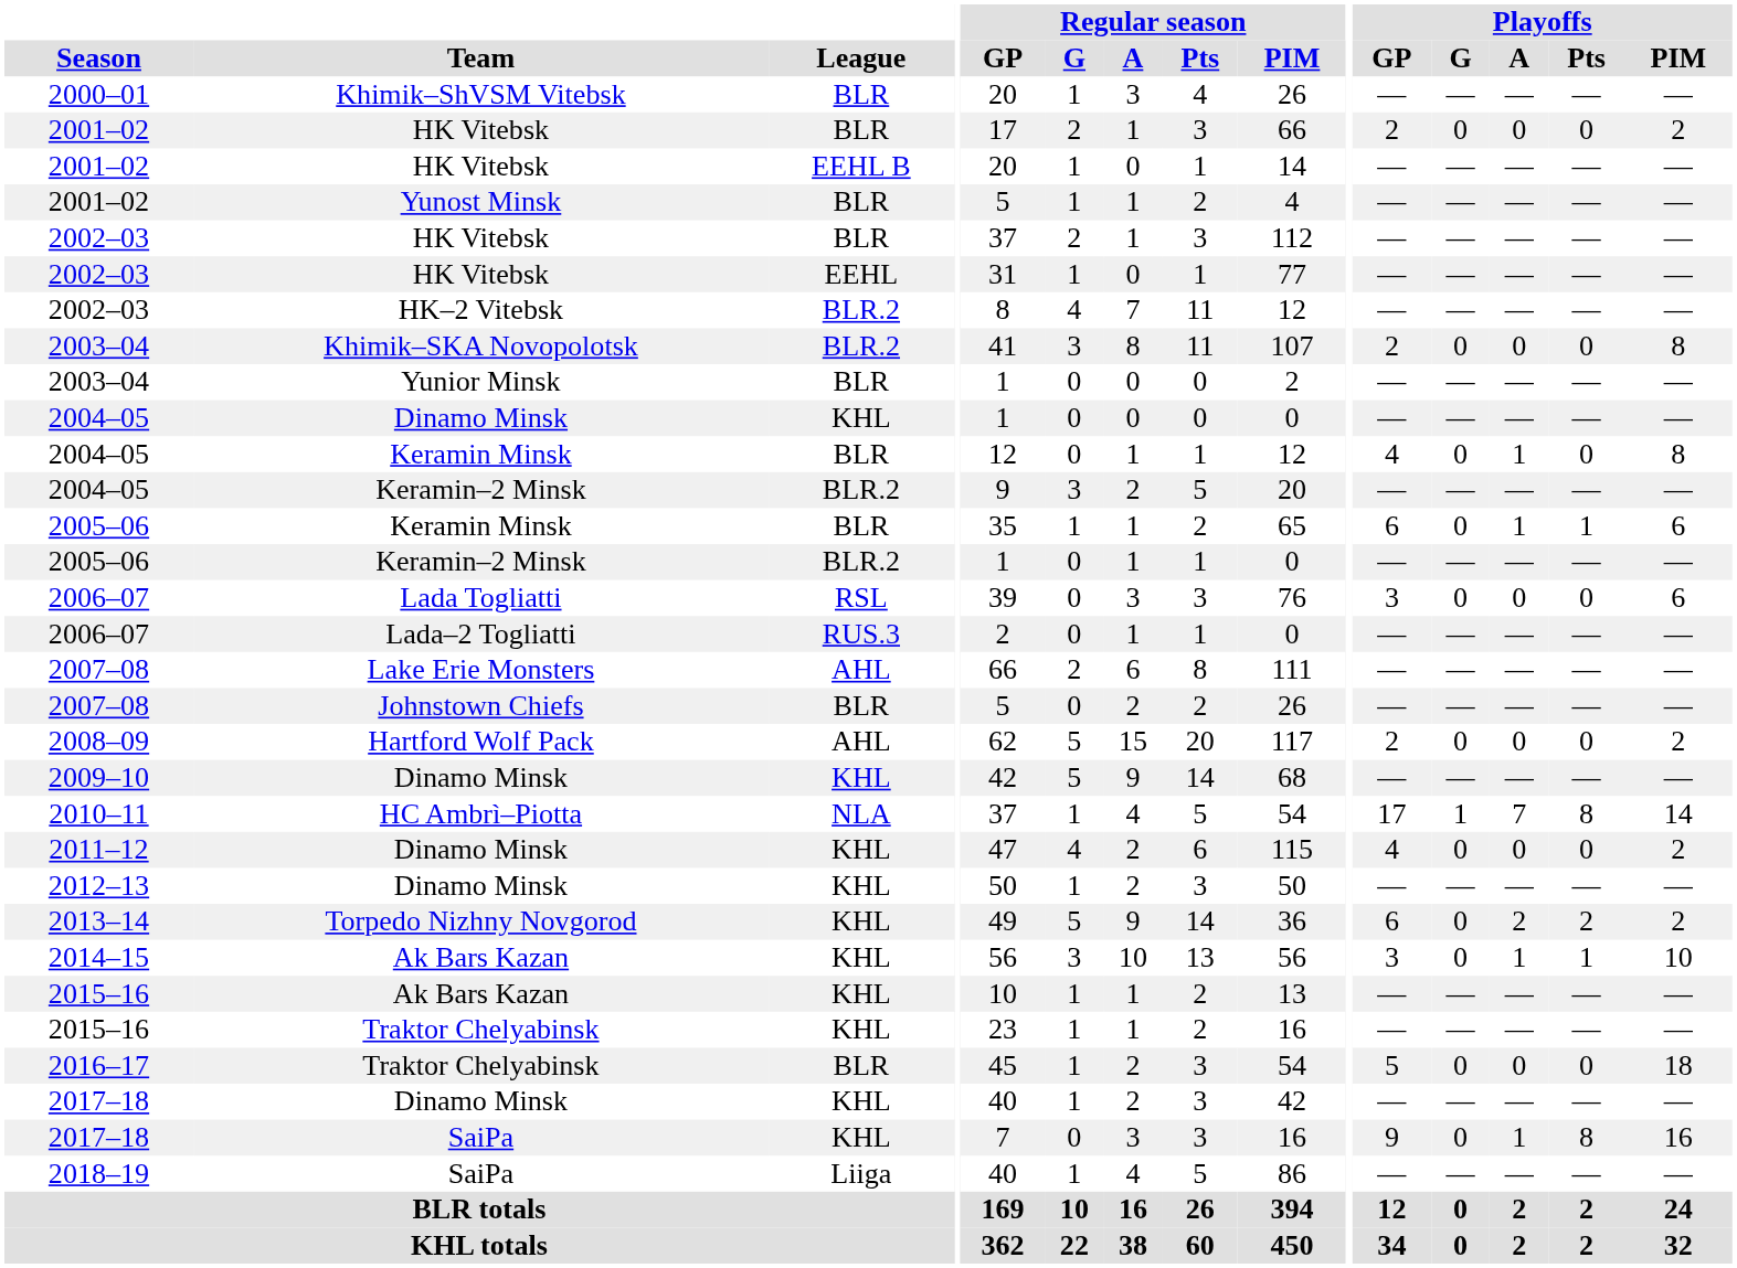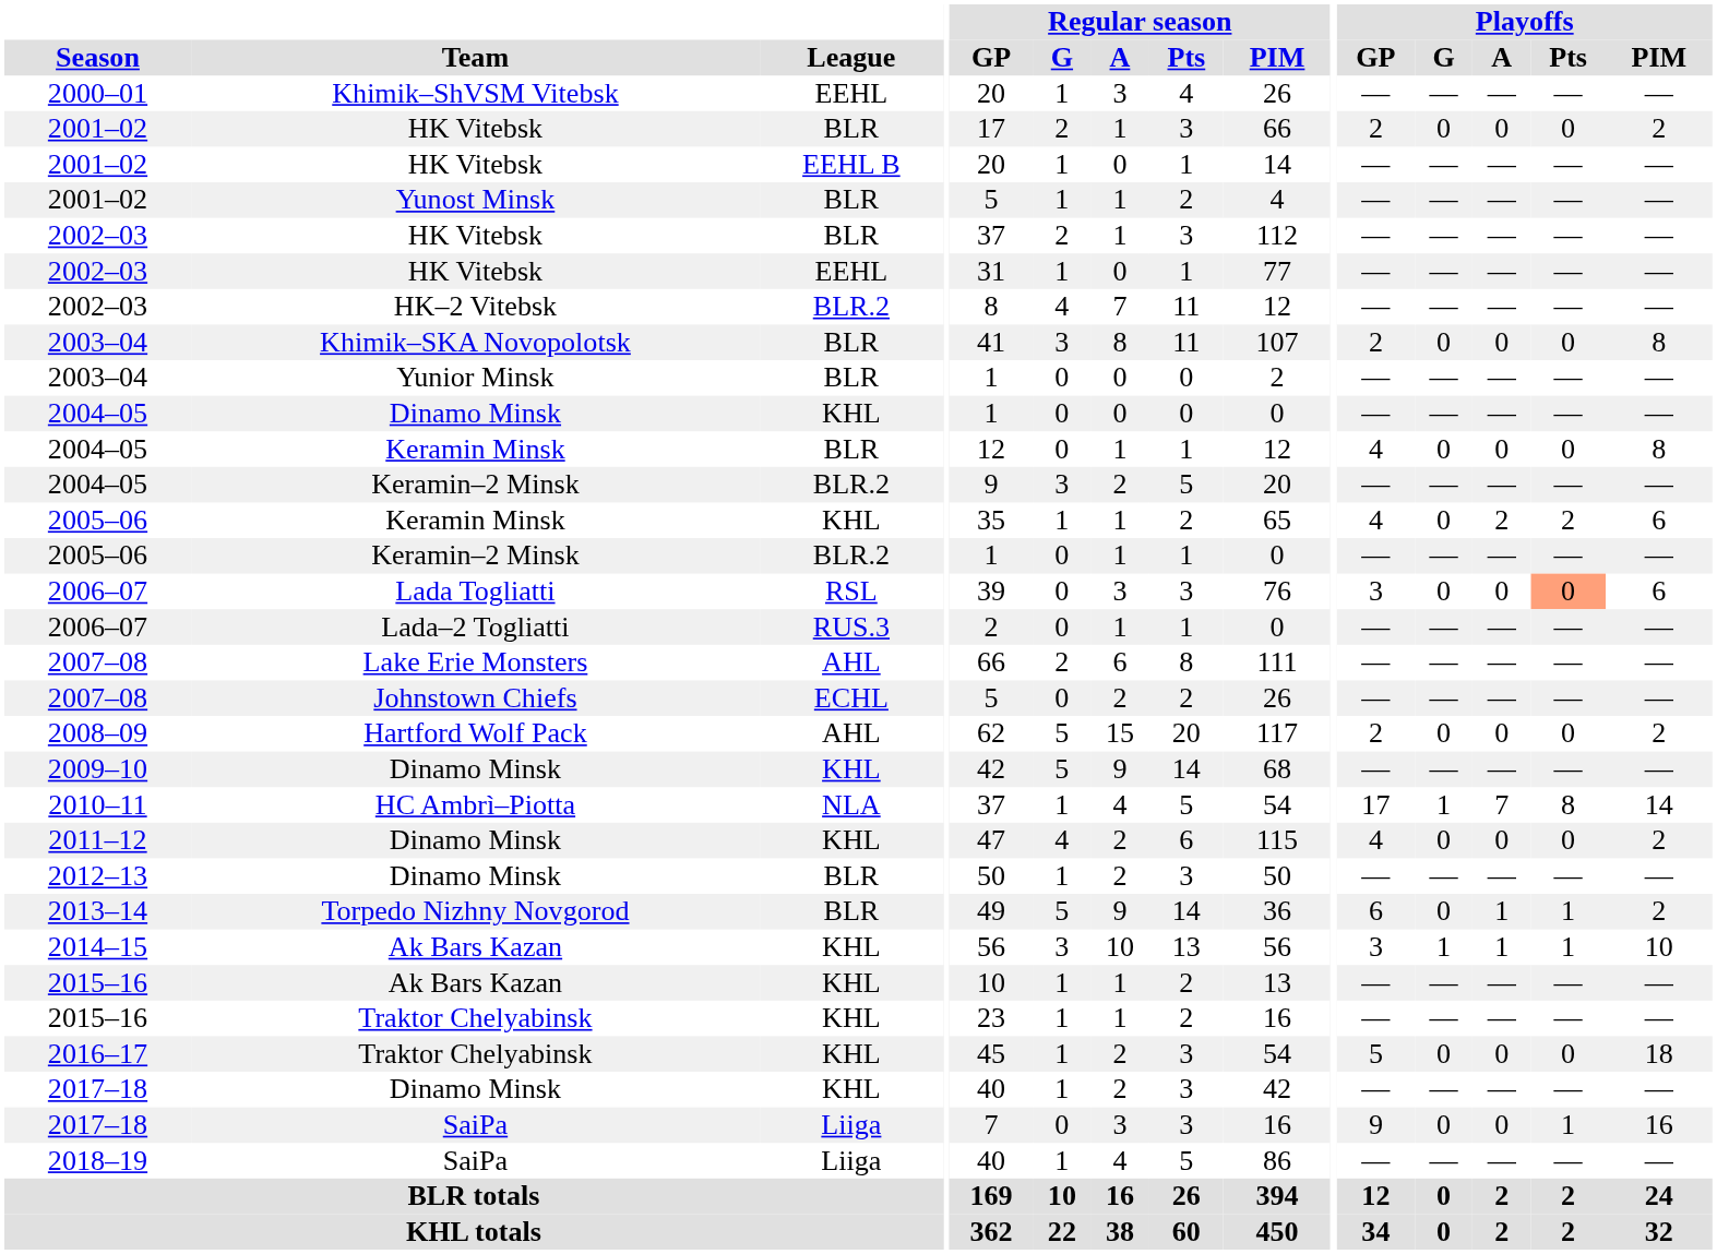 <table border="0" cellpadding="1" cellspacing="0" style="text-align:center; width:60em">
 <tr bgcolor="#e0e0e0">
 <th colspan="3" bgcolor="#ffffff"></th>
 <th rowspan="99" bgcolor="#ffffff"></th>
 <th colspan="5"><a href='#'>Regular season</a></th>
 <th rowspan="99" bgcolor="#ffffff"></th>
 <th colspan="5"><a href='#'>Playoffs</a></th>
 </tr>
 <tr bgcolor="#e0e0e0">
 <th><a href='#'>Season</a></th>
 <th>Team</th>
 <th>League</th>
 <th>GP</th>
 <th><a href='#'>G</a></th>
 <th><a href='#'>A</a></th>
 <th><a href='#'>Pts</a></th>
 <th><a href='#'>PIM</a></th>
 <th>GP</th>
 <th>G</th>
 <th>A</th>
 <th>Pts</th>
 <th>PIM</th>
 </tr>
 <tr>
 <td><a href='#'>2000–01</a></td>
 <td><a href='#'>Khimik–ShVSM Vitebsk</a></td>
-<td><a href='#'>BLR</a></td>
+<td>EEHL</td>
 <td>20</td>
 <td>1</td>
 <td>3</td>
 <td>4</td>
 <td>26</td>
 <td>—</td>
 <td>—</td>
 <td>—</td>
 <td>—</td>
 <td>—</td>
 </tr>
 <tr bgcolor="#f0f0f0">
 <td><a href='#'>2001–02</a></td>
 <td>HK Vitebsk</td>
 <td>BLR</td>
 <td>17</td>
 <td>2</td>
 <td>1</td>
 <td>3</td>
 <td>66</td>
 <td>2</td>
 <td>0</td>
 <td>0</td>
 <td>0</td>
 <td>2</td>
 </tr>
 <tr>
 <td><a href='#'>2001–02</a></td>
 <td>HK Vitebsk</td>
 <td><a href='#'>EEHL B</a></td>
 <td>20</td>
 <td>1</td>
 <td>0</td>
 <td>1</td>
 <td>14</td>
 <td>—</td>
 <td>—</td>
 <td>—</td>
 <td>—</td>
 <td>—</td>
 </tr>
 <tr bgcolor="#f0f0f0">
 <td>2001–02</td>
 <td><a href='#'>Yunost Minsk</a></td>
 <td>BLR</td>
 <td>5</td>
 <td>1</td>
 <td>1</td>
 <td>2</td>
 <td>4</td>
 <td>—</td>
 <td>—</td>
 <td>—</td>
 <td>—</td>
 <td>—</td>
 </tr>
 <tr>
 <td><a href='#'>2002–03</a></td>
 <td>HK Vitebsk</td>
 <td>BLR</td>
 <td>37</td>
 <td>2</td>
 <td>1</td>
 <td>3</td>
 <td>112</td>
 <td>—</td>
 <td>—</td>
 <td>—</td>
 <td>—</td>
 <td>—</td>
 </tr>
 <tr bgcolor="#f0f0f0">
 <td><a href='#'>2002–03</a></td>
 <td>HK Vitebsk</td>
 <td>EEHL</td>
 <td>31</td>
 <td>1</td>
 <td>0</td>
 <td>1</td>
 <td>77</td>
 <td>—</td>
 <td>—</td>
 <td>—</td>
 <td>—</td>
 <td>—</td>
 </tr>
 <tr>
 <td>2002–03</td>
 <td>HK–2 Vitebsk</td>
 <td><a href='#'>BLR.2</a></td>
 <td>8</td>
 <td>4</td>
 <td>7</td>
 <td>11</td>
 <td>12</td>
 <td>—</td>
 <td>—</td>
 <td>—</td>
 <td>—</td>
 <td>—</td>
 </tr>
 <tr bgcolor="#f0f0f0">
 <td><a href='#'>2003–04</a></td>
 <td><a href='#'>Khimik–SKA Novopolotsk</a></td>
-<td><a href='#'>BLR.2</a></td>
+<td>BLR</td>
 <td>41</td>
 <td>3</td>
 <td>8</td>
 <td>11</td>
 <td>107</td>
 <td>2</td>
 <td>0</td>
 <td>0</td>
 <td>0</td>
 <td>8</td>
 </tr>
 <tr>
 <td>2003–04</td>
 <td>Yunior Minsk</td>
 <td>BLR</td>
 <td>1</td>
 <td>0</td>
 <td>0</td>
 <td>0</td>
 <td>2</td>
 <td>—</td>
 <td>—</td>
 <td>—</td>
 <td>—</td>
 <td>—</td>
 </tr>
 <tr bgcolor="#f0f0f0">
 <td><a href='#'>2004–05</a></td>
 <td><a href='#'>Dinamo Minsk</a></td>
 <td>KHL</td>
 <td>1</td>
 <td>0</td>
 <td>0</td>
 <td>0</td>
 <td>0</td>
 <td>—</td>
 <td>—</td>
 <td>—</td>
 <td>—</td>
 <td>—</td>
 </tr>
 <tr>
 <td>2004–05</td>
 <td><a href='#'>Keramin Minsk</a></td>
 <td>BLR</td>
 <td>12</td>
 <td>0</td>
 <td>1</td>
 <td>1</td>
 <td>12</td>
 <td>4</td>
 <td>0</td>
-<td>1</td>
+<td>0</td>
 <td>0</td>
 <td>8</td>
 </tr>
 <tr bgcolor="#f0f0f0">
 <td>2004–05</td>
 <td>Keramin–2 Minsk</td>
 <td>BLR.2</td>
 <td>9</td>
 <td>3</td>
 <td>2</td>
 <td>5</td>
 <td>20</td>
 <td>—</td>
 <td>—</td>
 <td>—</td>
 <td>—</td>
 <td>—</td>
 </tr>
 <tr>
 <td><a href='#'>2005–06</a></td>
 <td>Keramin Minsk</td>
-<td>BLR</td>
+<td>KHL</td>
 <td>35</td>
 <td>1</td>
 <td>1</td>
 <td>2</td>
 <td>65</td>
-<td>6</td>
+<td>4</td>
 <td>0</td>
-<td>1</td>
-<td>1</td>
+<td>2</td>
+<td>2</td>
 <td>6</td>
 </tr>
 <tr bgcolor="#f0f0f0">
 <td>2005–06</td>
 <td>Keramin–2 Minsk</td>
 <td>BLR.2</td>
 <td>1</td>
 <td>0</td>
 <td>1</td>
 <td>1</td>
 <td>0</td>
 <td>—</td>
 <td>—</td>
 <td>—</td>
 <td>—</td>
 <td>—</td>
 </tr>
 <tr>
 <td><a href='#'>2006–07</a></td>
 <td><a href='#'>Lada Togliatti</a></td>
 <td><a href='#'>RSL</a></td>
 <td>39</td>
 <td>0</td>
 <td>3</td>
 <td>3</td>
 <td>76</td>
 <td>3</td>
 <td>0</td>
 <td>0</td>
-<td>0</td>
+<td style="background: lightsalmon;">0</td>
 <td>6</td>
 </tr>
 <tr bgcolor="#f0f0f0">
 <td>2006–07</td>
 <td>Lada–2 Togliatti</td>
 <td><a href='#'>RUS.3</a></td>
 <td>2</td>
 <td>0</td>
 <td>1</td>
 <td>1</td>
 <td>0</td>
 <td>—</td>
 <td>—</td>
 <td>—</td>
 <td>—</td>
 <td>—</td>
 </tr>
 <tr>
 <td><a href='#'>2007–08</a></td>
 <td><a href='#'>Lake Erie Monsters</a></td>
 <td><a href='#'>AHL</a></td>
 <td>66</td>
 <td>2</td>
 <td>6</td>
 <td>8</td>
 <td>111</td>
 <td>—</td>
 <td>—</td>
 <td>—</td>
 <td>—</td>
 <td>—</td>
 </tr>
 <tr bgcolor="#f0f0f0">
 <td><a href='#'>2007–08</a></td>
 <td><a href='#'>Johnstown Chiefs</a></td>
-<td>BLR</td>
+<td><a href='#'>ECHL</a></td>
 <td>5</td>
 <td>0</td>
 <td>2</td>
 <td>2</td>
 <td>26</td>
 <td>—</td>
 <td>—</td>
 <td>—</td>
 <td>—</td>
 <td>—</td>
 </tr>
 <tr>
 <td><a href='#'>2008–09</a></td>
 <td><a href='#'>Hartford Wolf Pack</a></td>
 <td>AHL</td>
 <td>62</td>
 <td>5</td>
 <td>15</td>
 <td>20</td>
 <td>117</td>
 <td>2</td>
 <td>0</td>
 <td>0</td>
 <td>0</td>
 <td>2</td>
 </tr>
 <tr bgcolor="#f0f0f0">
 <td><a href='#'>2009–10</a></td>
 <td>Dinamo Minsk</td>
 <td><a href='#'>KHL</a></td>
 <td>42</td>
 <td>5</td>
 <td>9</td>
 <td>14</td>
 <td>68</td>
 <td>—</td>
 <td>—</td>
 <td>—</td>
 <td>—</td>
 <td>—</td>
 </tr>
 <tr>
 <td><a href='#'>2010–11</a></td>
 <td><a href='#'>HC Ambrì–Piotta</a></td>
 <td><a href='#'>NLA</a></td>
 <td>37</td>
 <td>1</td>
 <td>4</td>
 <td>5</td>
 <td>54</td>
 <td>17</td>
 <td>1</td>
 <td>7</td>
 <td>8</td>
 <td>14</td>
 </tr>
 <tr bgcolor="#f0f0f0">
 <td><a href='#'>2011–12</a></td>
 <td>Dinamo Minsk</td>
 <td>KHL</td>
 <td>47</td>
 <td>4</td>
 <td>2</td>
 <td>6</td>
 <td>115</td>
 <td>4</td>
 <td>0</td>
 <td>0</td>
 <td>0</td>
 <td>2</td>
 </tr>
 <tr>
 <td><a href='#'>2012–13</a></td>
 <td>Dinamo Minsk</td>
-<td>KHL</td>
+<td>BLR</td>
 <td>50</td>
 <td>1</td>
 <td>2</td>
 <td>3</td>
 <td>50</td>
 <td>—</td>
 <td>—</td>
 <td>—</td>
 <td>—</td>
 <td>—</td>
 </tr>
 <tr bgcolor="#f0f0f0">
 <td><a href='#'>2013–14</a></td>
 <td><a href='#'>Torpedo Nizhny Novgorod</a></td>
-<td>KHL</td>
+<td>BLR</td>
 <td>49</td>
 <td>5</td>
 <td>9</td>
 <td>14</td>
 <td>36</td>
 <td>6</td>
 <td>0</td>
-<td>2</td>
-<td>2</td>
+<td>1</td>
+<td>1</td>
 <td>2</td>
 </tr>
 <tr>
 <td><a href='#'>2014–15</a></td>
 <td><a href='#'>Ak Bars Kazan</a></td>
 <td>KHL</td>
 <td>56</td>
 <td>3</td>
 <td>10</td>
 <td>13</td>
 <td>56</td>
 <td>3</td>
-<td>0</td>
+<td>1</td>
 <td>1</td>
 <td>1</td>
 <td>10</td>
 </tr>
 <tr bgcolor="#f0f0f0">
 <td><a href='#'>2015–16</a></td>
 <td>Ak Bars Kazan</td>
 <td>KHL</td>
 <td>10</td>
 <td>1</td>
 <td>1</td>
 <td>2</td>
 <td>13</td>
 <td>—</td>
 <td>—</td>
 <td>—</td>
 <td>—</td>
 <td>—</td>
 </tr>
 <tr>
 <td>2015–16</td>
 <td><a href='#'>Traktor Chelyabinsk</a></td>
 <td>KHL</td>
 <td>23</td>
 <td>1</td>
 <td>1</td>
 <td>2</td>
 <td>16</td>
 <td>—</td>
 <td>—</td>
 <td>—</td>
 <td>—</td>
 <td>—</td>
 </tr>
 <tr bgcolor="#f0f0f0">
 <td><a href='#'>2016–17</a></td>
 <td>Traktor Chelyabinsk</td>
-<td>BLR</td>
+<td>KHL</td>
 <td>45</td>
 <td>1</td>
 <td>2</td>
 <td>3</td>
 <td>54</td>
 <td>5</td>
 <td>0</td>
 <td>0</td>
 <td>0</td>
 <td>18</td>
 </tr>
 <tr>
 <td><a href='#'>2017–18</a></td>
 <td>Dinamo Minsk</td>
 <td>KHL</td>
 <td>40</td>
 <td>1</td>
 <td>2</td>
 <td>3</td>
 <td>42</td>
 <td>—</td>
 <td>—</td>
 <td>—</td>
 <td>—</td>
 <td>—</td>
 </tr>
 <tr bgcolor="#f0f0f0">
 <td><a href='#'>2017–18</a></td>
 <td><a href='#'>SaiPa</a></td>
-<td>KHL</td>
+<td><a href='#'>Liiga</a></td>
 <td>7</td>
 <td>0</td>
 <td>3</td>
 <td>3</td>
 <td>16</td>
 <td>9</td>
 <td>0</td>
+<td>0</td>
 <td>1</td>
-<td>8</td>
 <td>16</td>
 </tr>
 <tr>
 <td><a href='#'>2018–19</a></td>
 <td>SaiPa</td>
 <td>Liiga</td>
 <td>40</td>
 <td>1</td>
 <td>4</td>
 <td>5</td>
 <td>86</td>
 <td>—</td>
 <td>—</td>
 <td>—</td>
 <td>—</td>
 <td>—</td>
 </tr>
 <tr style="background:#e0e0e0;">
 <th colspan="3">BLR totals</th>
 <th>169</th>
 <th>10</th>
 <th>16</th>
 <th>26</th>
 <th>394</th>
 <th>12</th>
 <th>0</th>
 <th>2</th>
 <th>2</th>
 <th>24</th>
 </tr>
 <tr style="background:#e0e0e0;">
 <th colspan="3">KHL totals</th>
 <th>362</th>
 <th>22</th>
 <th>38</th>
 <th>60</th>
 <th>450</th>
 <th>34</th>
 <th>0</th>
 <th>2</th>
 <th>2</th>
 <th>32</th>
 </tr>
 </table>
